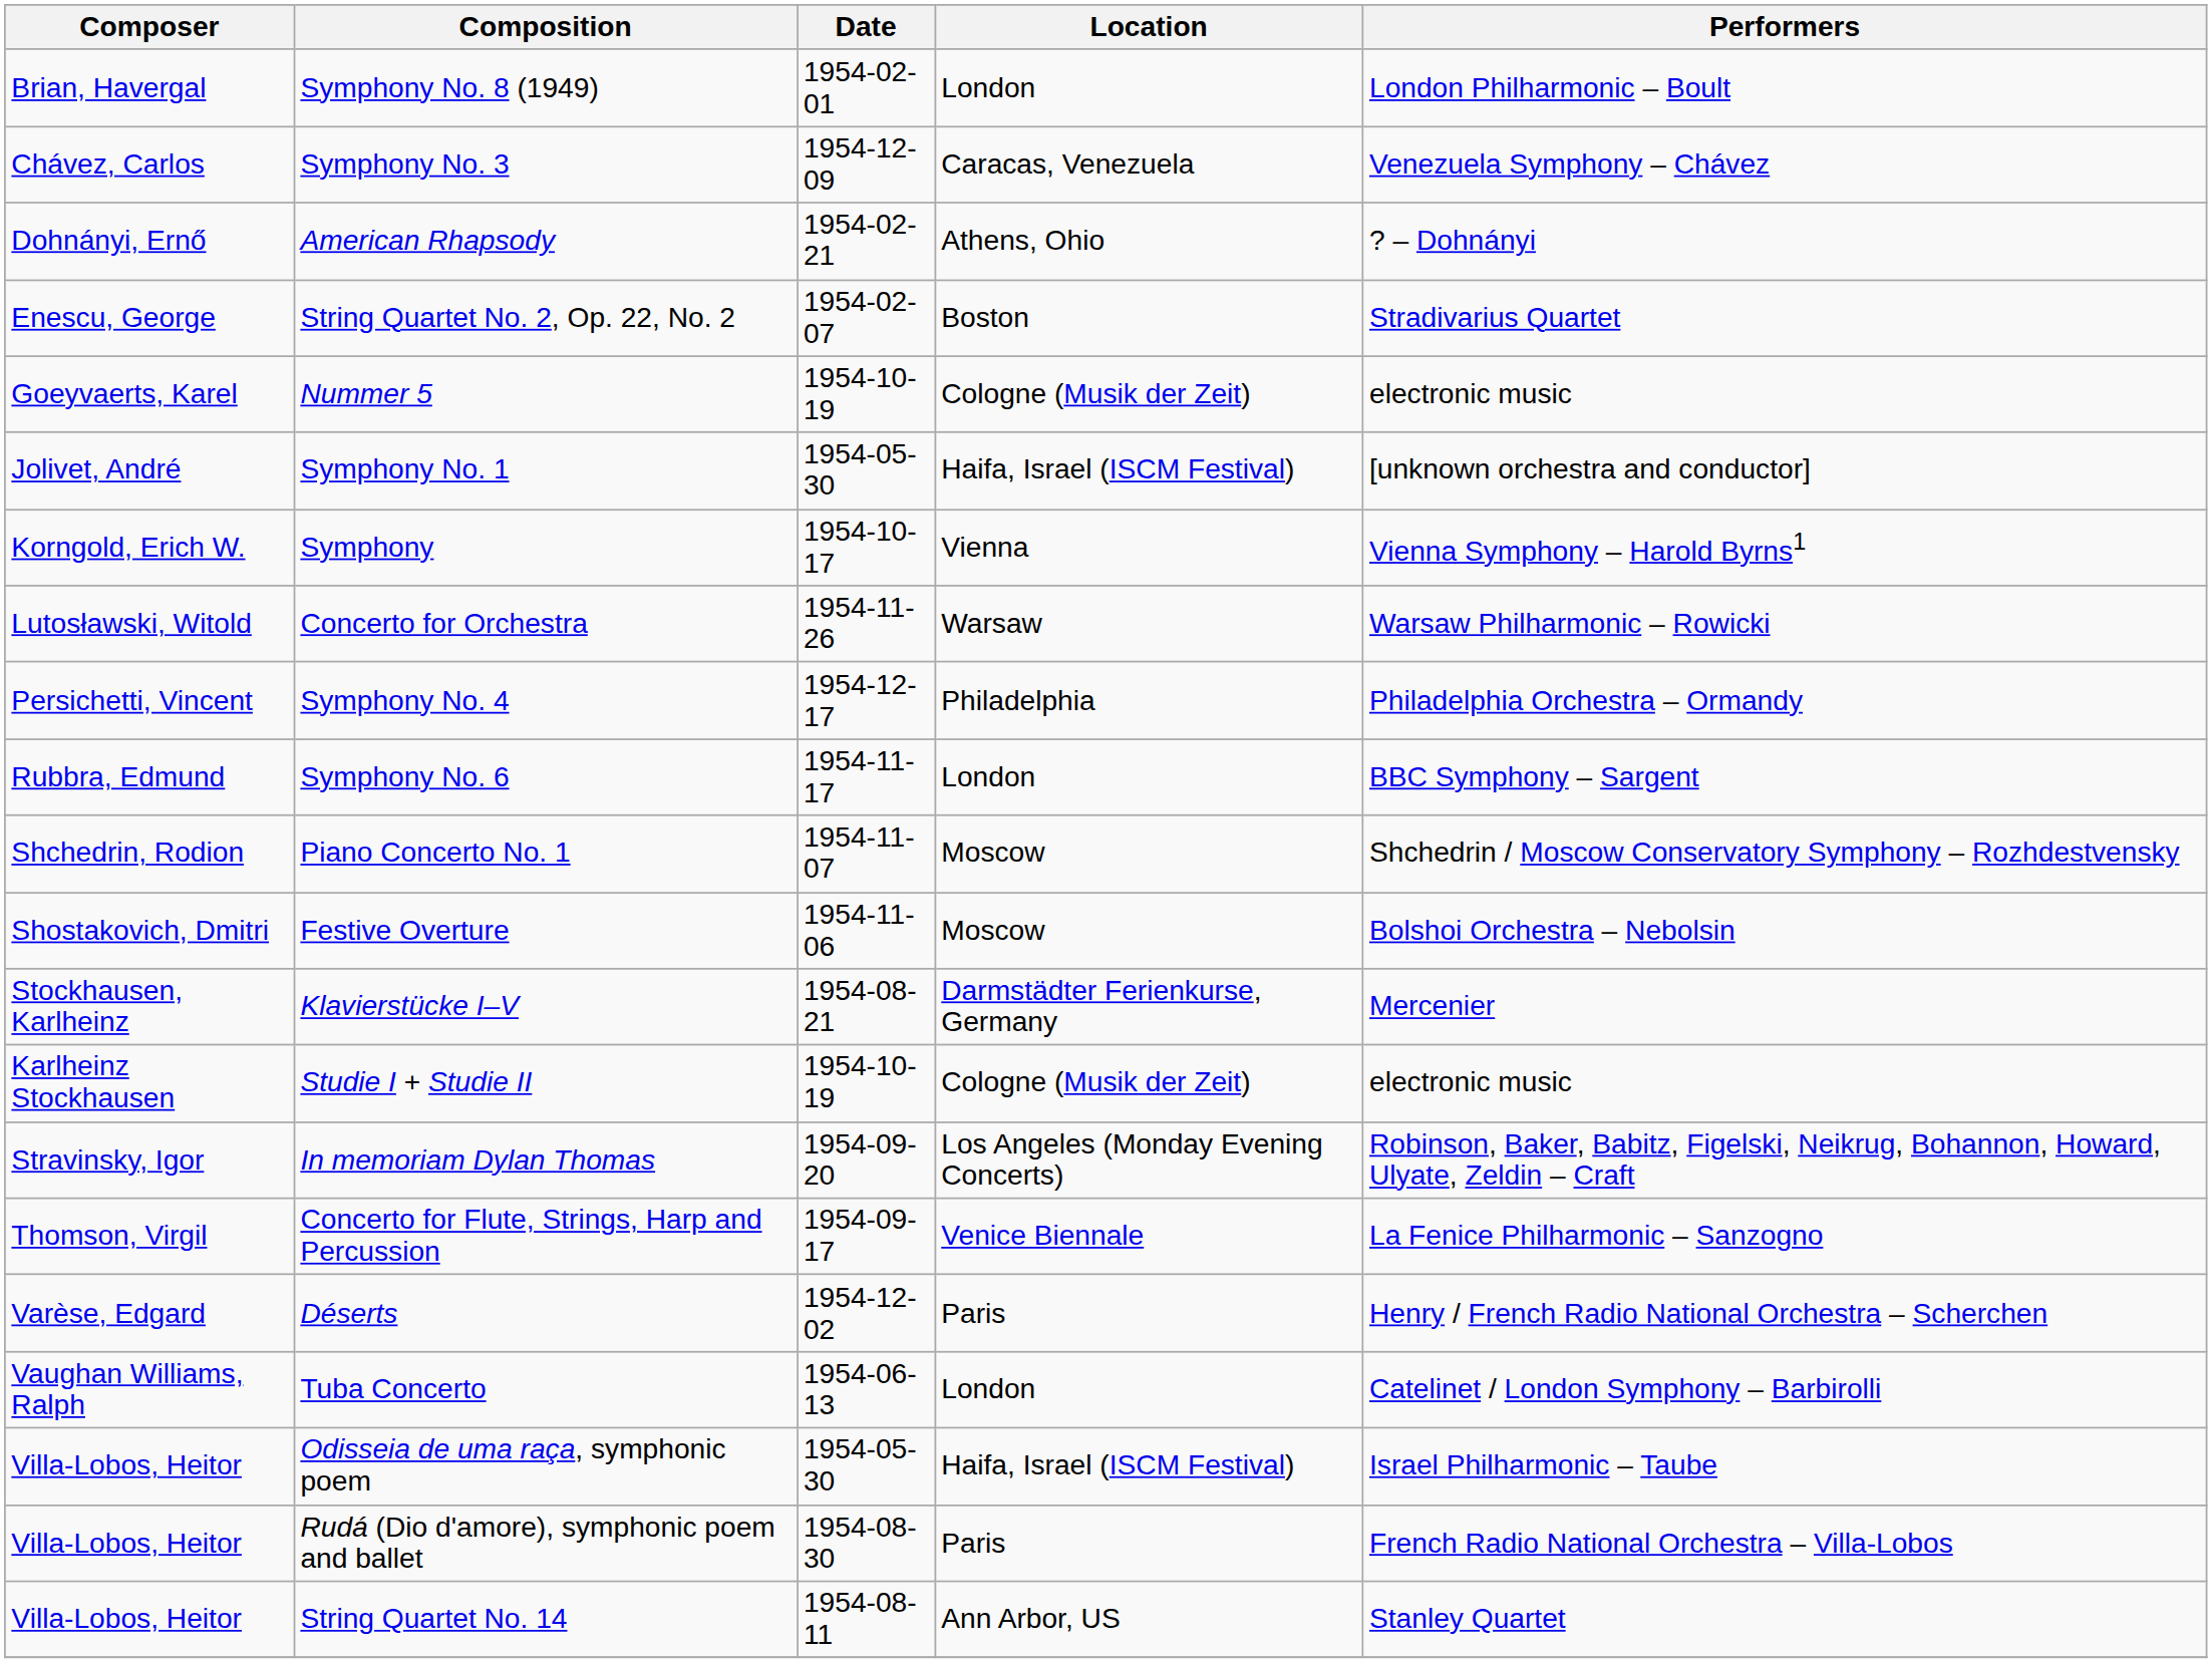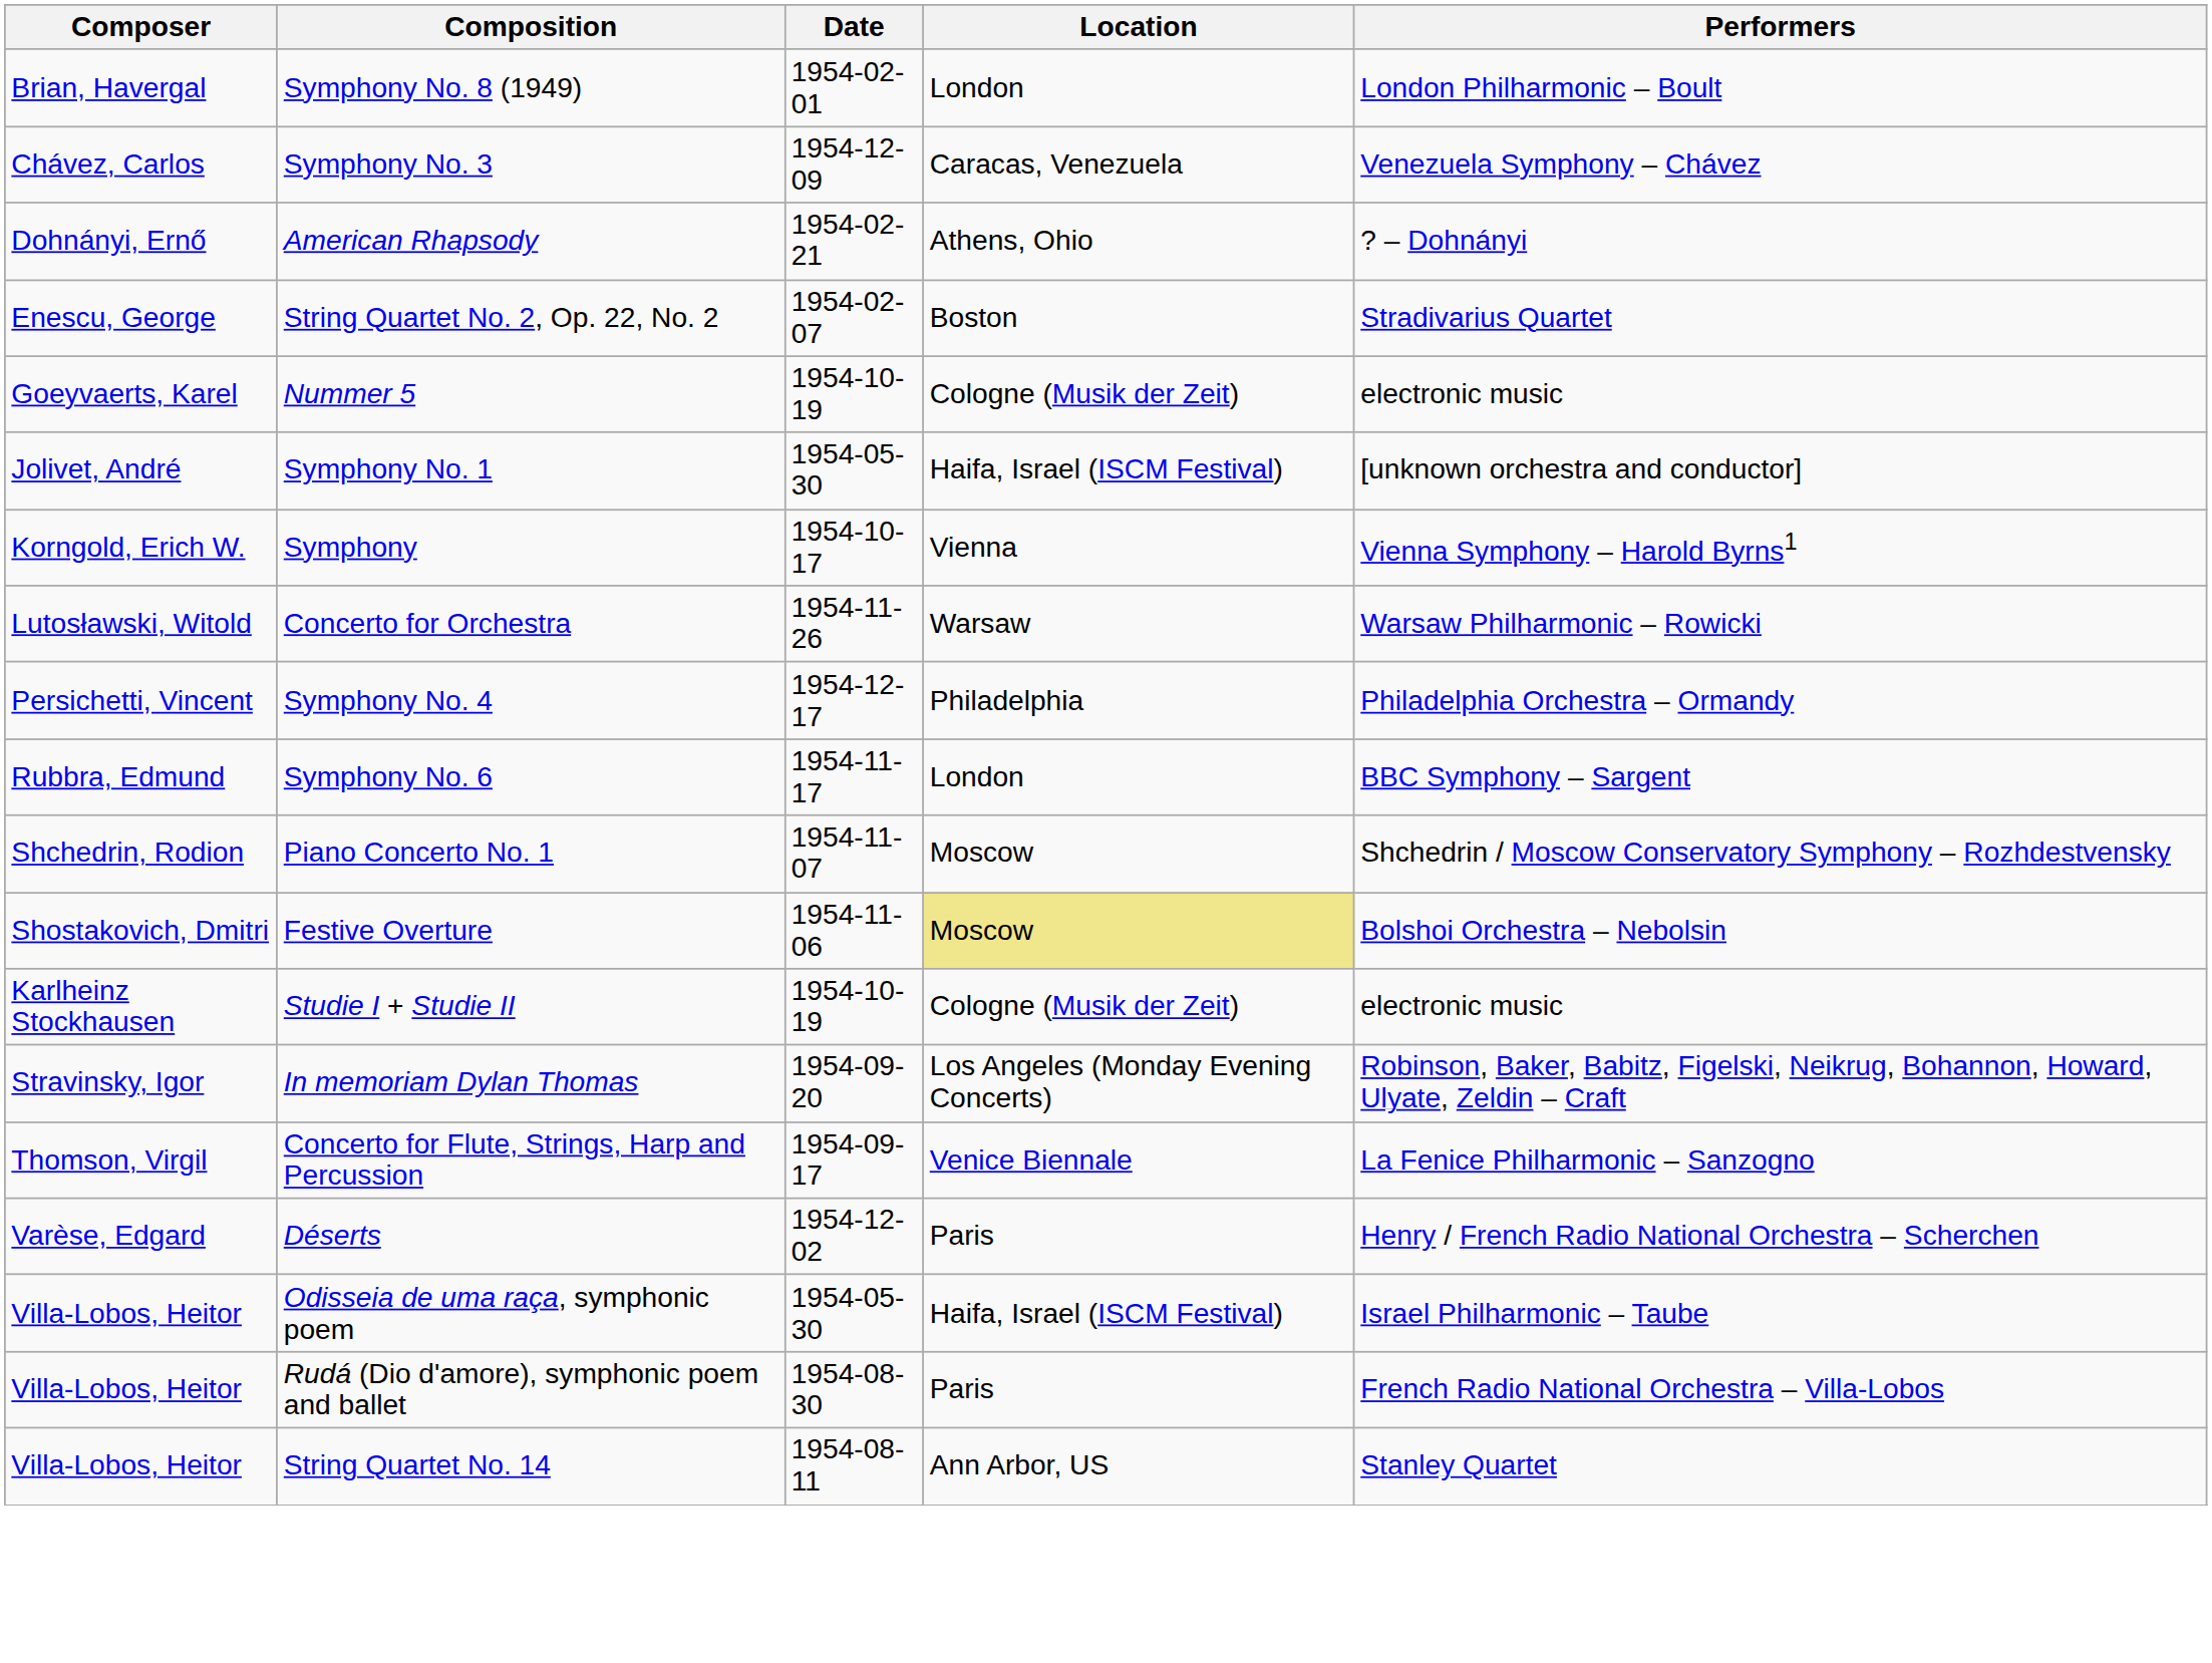 <table class="wikitable sortable">
 <tr>
 <th>Composer</th>
 <th>Composition</th>
 <th>Date</th>
 <th>Location</th>
 <th>Performers</th>
 </tr>
 <tr>
 <td><a href='#'>Brian, Havergal</a></td>
 <td><a href='#'>Symphony No. 8</a> (1949)</td>
 <td>1954-02-01</td>
 <td>London</td>
 <td><a href='#'>London Philharmonic</a> – <a href='#'>Boult</a></td>
 </tr>
 <tr>
 <td><a href='#'>Chávez, Carlos</a></td>
 <td><a href='#'>Symphony No. 3</a></td>
 <td>1954-12-09</td>
 <td>Caracas, Venezuela</td>
 <td><a href='#'>Venezuela Symphony</a> – <a href='#'>Chávez</a></td>
 </tr>
 <tr>
 <td><a href='#'>Dohnányi, Ernő</a></td>
 <td><em><a href='#'>American Rhapsody</a></em></td>
 <td>1954-02-21</td>
 <td>Athens, Ohio</td>
 <td>? – <a href='#'>Dohnányi</a></td>
 </tr>
 <tr>
 <td><a href='#'>Enescu, George</a></td>
 <td><a href='#'>String Quartet No. 2</a>, Op. 22, No. 2</td>
 <td>1954-02-07</td>
 <td>Boston</td>
 <td><a href='#'>Stradivarius Quartet</a></td>
 </tr>
 <tr>
 <td><a href='#'>Goeyvaerts, Karel</a></td>
 <td><em><a href='#'>Nummer 5</a></em></td>
 <td>1954-10-19</td>
 <td>Cologne (<a href='#'>Musik der Zeit</a>)</td>
 <td>electronic music</td>
 </tr>
 <tr>
 <td><a href='#'>Jolivet, André</a></td>
 <td><a href='#'>Symphony No. 1</a></td>
 <td>1954-05-30</td>
 <td>Haifa, Israel (<a href='#'>ISCM Festival</a>)</td>
 <td>[unknown orchestra and conductor] </td>
 </tr>
 <tr>
 <td><a href='#'>Korngold, Erich W.</a></td>
 <td><a href='#'>Symphony</a></td>
 <td>1954-10-17</td>
 <td>Vienna</td>
 <td><a href='#'>Vienna Symphony</a> – <a href='#'>Harold Byrns</a><sup>1</sup></td>
 </tr>
 <tr>
 <td><a href='#'>Lutosławski, Witold</a></td>
 <td><a href='#'>Concerto for Orchestra</a></td>
 <td>1954-11-26</td>
 <td>Warsaw</td>
 <td><a href='#'>Warsaw Philharmonic</a> – <a href='#'>Rowicki</a></td>
 </tr>
 <tr>
 <td><a href='#'>Persichetti, Vincent</a></td>
 <td><a href='#'>Symphony No. 4</a></td>
 <td>1954-12-17</td>
 <td>Philadelphia</td>
 <td><a href='#'>Philadelphia Orchestra</a> – <a href='#'>Ormandy</a></td>
 </tr>
 <tr>
 <td><a href='#'>Rubbra, Edmund</a></td>
 <td><a href='#'>Symphony No. 6</a></td>
 <td>1954-11-17</td>
 <td>London</td>
 <td><a href='#'>BBC Symphony</a> – <a href='#'>Sargent</a></td>
 </tr>
 <tr>
 <td><a href='#'>Shchedrin, Rodion</a></td>
 <td><a href='#'>Piano Concerto No. 1</a></td>
 <td>1954-11-07</td>
 <td>Moscow</td>
 <td><span>Shchedrin / <a href='#'>Moscow Conservatory Symphony</a> – <a href='#'>Rozhdestvensky</a></span></td>
 </tr>
 <tr>
 <td><a href='#'>Shostakovich, Dmitri</a></td>
 <td><a href='#'>Festive Overture</a></td>
 <td>1954-11-06</td>
-<td>Moscow</td>
+<td style="background: khaki;">Moscow</td>
 <td><a href='#'>Bolshoi Orchestra</a> – <a href='#'>Nebolsin</a></td>
-</tr>
-<tr>
-<td><a href='#'>Stockhausen, Karlheinz</a></td>
-<td><em><a href='#'>Klavierstücke I–V</a></em></td>
-<td>1954-08-21</td>
-<td><a href='#'>Darmstädter Ferienkurse</a>, Germany</td>
-<td><a href='#'>Mercenier</a></td>
 </tr>
 <tr>
 <td><a href='#'>Karlheinz Stockhausen</a></td>
 <td><em><a href='#'>Studie I</a></em> + <em><a href='#'>Studie II</a></em></td>
 <td>1954-10-19</td>
 <td>Cologne (<a href='#'>Musik der Zeit</a>)</td>
 <td>electronic music</td>
 </tr>
 <tr>
 <td><a href='#'>Stravinsky, Igor</a></td>
 <td><em><a href='#'>In memoriam Dylan Thomas</a></em></td>
 <td>1954-09-20</td>
 <td>Los Angeles (Monday Evening Concerts)</td>
 <td><a href='#'>Robinson</a>, <a href='#'>Baker</a>, <a href='#'>Babitz</a>, <a href='#'>Figelski</a>, <a href='#'>Neikrug</a>, <a href='#'>Bohannon</a>, <a href='#'>Howard</a>, <a href='#'>Ulyate</a>, <a href='#'>Zeldin</a> – <a href='#'>Craft</a></td>
 </tr>
 <tr>
 <td><a href='#'>Thomson, Virgil</a></td>
 <td><a href='#'>Concerto for Flute, Strings, Harp and Percussion</a></td>
 <td>1954-09-17</td>
 <td><a href='#'>Venice Biennale</a></td>
 <td><a href='#'>La Fenice Philharmonic</a> – <a href='#'>Sanzogno</a></td>
 </tr>
 <tr>
 <td><a href='#'>Varèse, Edgard</a></td>
 <td><em><a href='#'>Déserts</a></em></td>
 <td>1954-12-02</td>
 <td>Paris</td>
 <td><a href='#'>Henry</a> / <a href='#'>French Radio National Orchestra</a> – <a href='#'>Scherchen</a></td>
 </tr>
 <tr>
-<td><a href='#'>Vaughan Williams, Ralph</a></td>
-<td><a href='#'>Tuba Concerto</a></td>
-<td>1954-06-13</td>
-<td>London</td>
-<td><a href='#'>Catelinet</a> / <a href='#'>London Symphony</a> – <a href='#'>Barbirolli</a></td>
-</tr>
-<tr>
 <td><a href='#'>Villa-Lobos, Heitor</a></td>
 <td><em><a href='#'>Odisseia de uma raça</a></em>, symphonic poem</td>
 <td>1954-05-30</td>
 <td>Haifa, Israel (<a href='#'>ISCM Festival</a>)</td>
 <td><a href='#'>Israel Philharmonic</a> – <a href='#'>Taube</a></td>
 </tr>
 <tr>
 <td><a href='#'>Villa-Lobos, Heitor</a></td>
 <td><em>Rudá</em> (Dio d'amore), symphonic poem and ballet</td>
 <td>1954-08-30</td>
 <td>Paris</td>
 <td><a href='#'>French Radio National Orchestra</a> – <a href='#'>Villa-Lobos</a></td>
 </tr>
 <tr>
 <td><a href='#'>Villa-Lobos, Heitor</a></td>
 <td><a href='#'>String Quartet No. 14</a></td>
 <td>1954-08-11</td>
 <td>Ann Arbor, US</td>
 <td><a href='#'>Stanley Quartet</a></td>
 </tr>
 <tr>
 </tr>
 </table>
